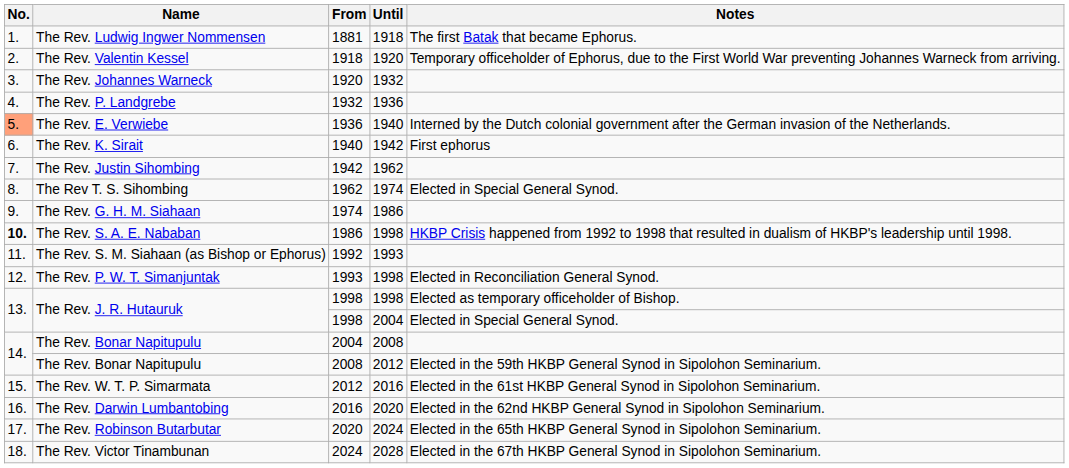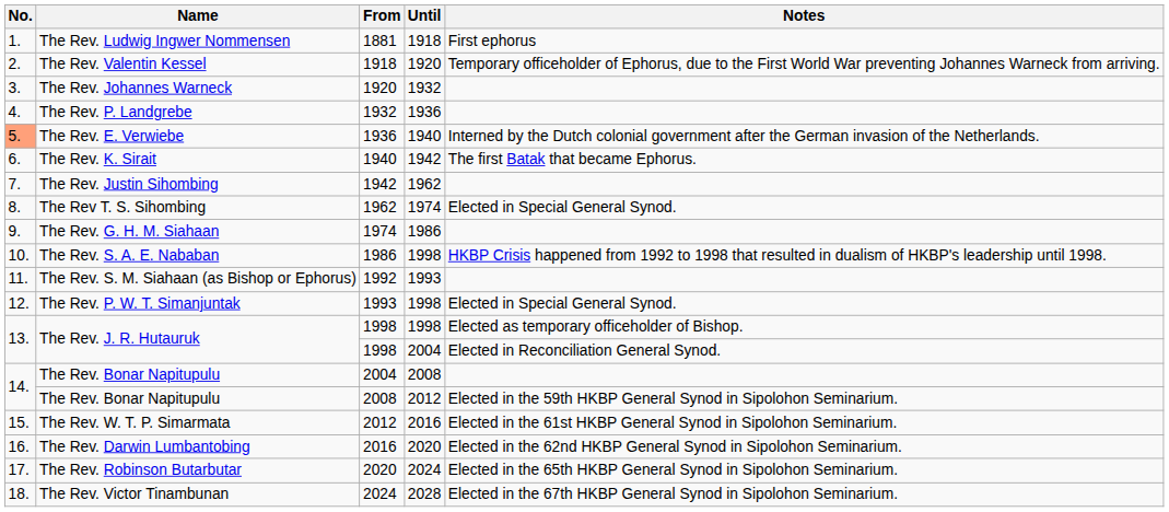 <table class="wikitable">
 <tr>
 <th>No.</th>
 <th>Name</th>
 <th>From</th>
 <th>Until</th>
 <th>Notes</th>
 </tr>
 <tr>
 <td>1.</td>
 <td>The Rev. <a href='#'>Ludwig Ingwer Nommensen</a></td>
 <td>1881</td>
 <td>1918</td>
-<td>The first <a href='#'>Batak</a> that became Ephorus.</td>
+<td>First ephorus</td>
 </tr>
 <tr>
 <td>2.</td>
 <td>The Rev. <a href='#'>Valentin Kessel</a></td>
 <td>1918</td>
 <td>1920</td>
 <td>Temporary officeholder of Ephorus, due to the First World War preventing Johannes Warneck from arriving.</td>
 </tr>
 <tr>
 <td>3.</td>
 <td>The Rev. <a href='#'>Johannes Warneck</a></td>
 <td>1920</td>
 <td>1932</td>
 <td></td>
 </tr>
 <tr>
 <td>4.</td>
 <td>The Rev. <a href='#'>P. Landgrebe</a></td>
 <td>1932</td>
 <td>1936</td>
 <td></td>
 </tr>
 <tr>
 <td style="background: lightsalmon;">5.</td>
 <td>The Rev. <a href='#'>E. Verwiebe</a></td>
 <td>1936</td>
 <td>1940</td>
 <td>Interned by the Dutch colonial government after the German invasion of the Netherlands.</td>
 </tr>
 <tr>
 <td>6.</td>
 <td>The Rev. <a href='#'>K. Sirait</a></td>
 <td>1940</td>
 <td>1942</td>
-<td>First ephorus</td>
+<td>The first <a href='#'>Batak</a> that became Ephorus.</td>
 </tr>
 <tr>
 <td>7.</td>
 <td>The Rev. <a href='#'>Justin Sihombing</a></td>
 <td>1942</td>
 <td>1962</td>
 <td></td>
 </tr>
 <tr>
 <td>8.</td>
 <td>The Rev T. S. Sihombing</td>
 <td>1962</td>
 <td>1974</td>
 <td>Elected in Special General Synod.</td>
 </tr>
 <tr>
 <td>9.</td>
 <td>The Rev. <a href='#'>G. H. M. Siahaan</a></td>
 <td>1974</td>
 <td>1986</td>
 <td></td>
 </tr>
 <tr>
-<td><strong>10.</strong></td>
+<td>10.</td>
 <td>The Rev. <a href='#'>S. A. E. Nababan</a></td>
 <td>1986</td>
 <td>1998</td>
 <td><a href='#'>HKBP Crisis</a> happened from 1992 to 1998 that resulted in dualism of HKBP's leadership until 1998.</td>
 </tr>
 <tr>
 <td>11.</td>
 <td>The Rev. S. M. Siahaan (as Bishop or Ephorus)</td>
 <td>1992</td>
 <td>1993</td>
 <td></td>
 </tr>
 <tr>
 <td>12.</td>
 <td>The Rev. <a href='#'>P. W. T. Simanjuntak</a></td>
 <td>1993</td>
 <td>1998</td>
-<td>Elected in Reconciliation General Synod.</td>
+<td>Elected in Special General Synod.</td>
 </tr>
 <tr>
 <td rowspan="2">13.</td>
 <td rowspan="2">The Rev. <a href='#'>J. R. Hutauruk</a></td>
 <td>1998</td>
 <td>1998</td>
 <td>Elected as temporary officeholder of Bishop.</td>
 </tr>
 <tr>
 <td>1998</td>
 <td>2004</td>
-<td>Elected in Special General Synod.</td>
+<td>Elected in Reconciliation General Synod.</td>
 </tr>
 <tr>
 <td rowspan="2">14.</td>
 <td>The Rev. <a href='#'>Bonar Napitupulu</a></td>
 <td>2004</td>
 <td>2008</td>
 <td></td>
 </tr>
 <tr>
 <td>The Rev. Bonar Napitupulu</td>
 <td>2008</td>
 <td>2012</td>
 <td>Elected in the 59th HKBP General Synod in Sipolohon Seminarium.</td>
 </tr>
 <tr>
 <td>15.</td>
 <td>The Rev. W. T. P. Simarmata</td>
 <td>2012</td>
 <td>2016</td>
 <td>Elected in the 61st HKBP General Synod in Sipolohon Seminarium.</td>
 </tr>
 <tr>
 <td>16.</td>
 <td>The Rev. <a href='#'>Darwin Lumbantobing</a></td>
 <td>2016</td>
 <td>2020</td>
 <td>Elected in the 62nd HKBP General Synod in Sipolohon Seminarium.</td>
 </tr>
 <tr>
 <td>17.</td>
 <td>The Rev. <a href='#'>Robinson Butarbutar</a></td>
 <td>2020</td>
 <td>2024</td>
 <td>Elected in the 65th HKBP General Synod in Sipolohon Seminarium.</td>
 </tr>
 <tr>
 <td>18.</td>
 <td>The Rev. Victor Tinambunan</td>
 <td>2024</td>
 <td>2028</td>
 <td>Elected in the 67th HKBP General Synod in Sipolohon Seminarium.</td>
 </tr>
 </table>
